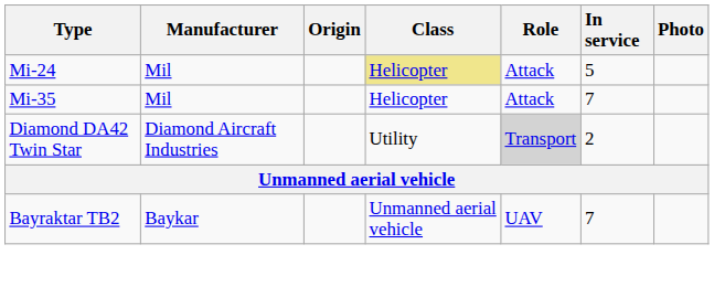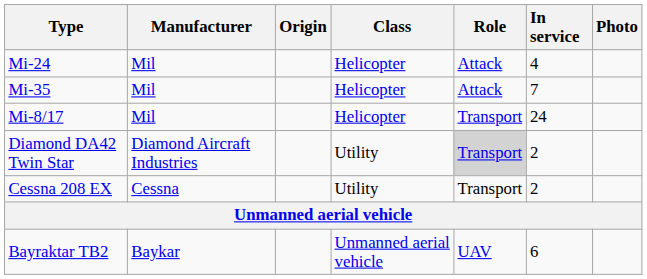 <table class="wikitable sortable">
 <tr>
 <th>Type</th>
 <th>Manufacturer</th>
 <th>Origin</th>
 <th>Class</th>
 <th>Role</th>
 <th style="text-align: left;">In service</th>
 <th style="text-align: left;">Photo</th>
 </tr>
 <tr>
 <td><a href='#'>Mi-24</a></td>
 <td><a href='#'>Mil</a></td>
 <td></td>
-<td style="background: khaki;"><a href='#'>Helicopter</a></td>
+<td><a href='#'>Helicopter</a></td>
 <td><a href='#'>Attack</a></td>
-<td>5</td>
+<td>4</td>
 <td></td>
 </tr>
 <tr>
 <td><a href='#'>Mi-35</a></td>
 <td><a href='#'>Mil</a></td>
 <td></td>
 <td><a href='#'>Helicopter</a></td>
 <td><a href='#'>Attack</a></td>
 <td>7</td>
 </tr>
 <tr>
+<td><a href='#'>Mi-8/17</a></td>
+<td><a href='#'>Mil</a></td>
+<td></td>
+<td><a href='#'>Helicopter</a></td>
+<td><a href='#'>Transport</a></td>
+<td>24</td>
+<td></td>
+</tr>
+<tr>
 <td><a href='#'>Diamond DA42 Twin Star</a></td>
 <td><a href='#'>Diamond Aircraft Industries</a></td>
 <td></td>
 <td>Utility</td>
 <td style="background: lightgrey;"><a href='#'>Transport</a></td>
+<td>2</td>
+<td></td>
+</tr>
+<tr>
+<td><a href='#'>Cessna 208 EX</a></td>
+<td><a href='#'>Cessna</a></td>
+<td></td>
+<td>Utility</td>
+<td>Transport</td>
 <td>2</td>
 <td></td>
 </tr>
 <tr>
 <th colspan="7"><a href='#'>Unmanned aerial vehicle</a></th>
 </tr>
 <tr>
 <td><a href='#'>Bayraktar TB2</a></td>
 <td><a href='#'>Baykar</a></td>
 <td></td>
 <td><a href='#'>Unmanned aerial vehicle</a></td>
 <td><a href='#'>UAV</a></td>
-<td>7</td>
+<td>6</td>
 <td></td>
 </tr>
 </table>
